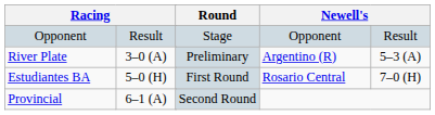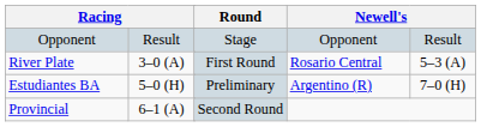 <table class="wikitable" style="text-align:center;">
 <tr>
 <th colspan=3 width=200px><a href='#'>Racing</a></th>
 <th>Round</th>
 <th colspan=3 width=200px><a href='#'>Newell's</a></th>
 </tr>
 <tr bgcolor= #CFDBE2>
 <td>Opponent</td>
 <td colspan=2>Result</td>
 <td>Stage</td>
 <td>Opponent</td>
 <td colspan=2>Result</td>
 </tr>
 <tr>
 <td align=left><a href='#'>River Plate</a></td>
 <td colspan=2>3–0 (A)</td>
-<td bgcolor= #CFDBE2>Preliminary</td>
-<td align=left><a href='#'>Argentino (R)</a></td>
+<td bgcolor= #CFDBE2>First Round</td>
+<td align=left><a href='#'>Rosario Central</a></td>
 <td colspan=2>5–3 (A)</td>
 </tr>
 <tr>
 <td align=left><a href='#'>Estudiantes BA</a></td>
 <td colspan=2>5–0 (H)</td>
-<td bgcolor= #CFDBE2>First Round</td>
-<td align=left><a href='#'>Rosario Central</a></td>
+<td bgcolor= #CFDBE2>Preliminary</td>
+<td align=left><a href='#'>Argentino (R)</a></td>
 <td colspan=2>7–0 (H)</td>
 </tr>
 <tr>
 <td align=left><a href='#'>Provincial</a></td>
 <td colspan=2>6–1 (A)</td>
 <td bgcolor= #CFDBE2>Second Round</td>
 <td colspan=2></td>
 </tr>
 </table>
